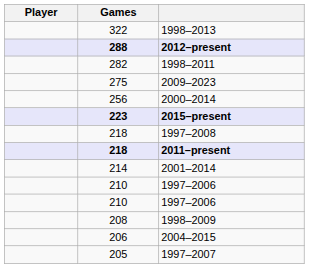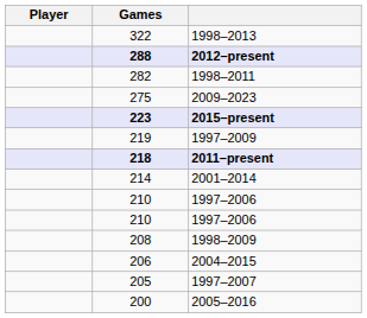 <table class="wikitable sortable" width=35%>
 <tr>
 <th>Player</th>
 <th>Games</th>
 <th></th>
 </tr>
 <tr>
 <td></td>
 <td align=center>322</td>
 <td>1998–2013</td>
 </tr>
 <tr style=background:#E6E6FA>
 <td><strong></strong></td>
 <td align=center><strong>288</strong></td>
 <td><strong>2012–present</strong></td>
 </tr>
 <tr>
 <td></td>
 <td align=center>282</td>
 <td>1998–2011</td>
 </tr>
 <tr>
 <td></td>
 <td align=center>275</td>
 <td>2009–2023</td>
 </tr>
-<tr>
-<td></td>
-<td align=center>256</td>
-<td>2000–2014</td>
-</tr>
 <tr style=background:#E6E6FA>
 <td><strong></strong></td>
 <td align=center><strong>223</strong></td>
 <td><strong>2015–present</strong></td>
 </tr>
 <tr>
 <td></td>
-<td align=center>218</td>
-<td>1997–2008</td>
+<td align=center>219</td>
+<td>1997–2009</td>
 </tr>
 <tr style=background:#E6E6FA>
 <td><strong></strong></td>
 <td align=center><strong>218</strong></td>
 <td><strong>2011–present</strong></td>
 </tr>
 <tr>
 <td></td>
 <td align=center>214</td>
 <td>2001–2014</td>
 </tr>
 <tr>
 <td></td>
 <td align=center>210</td>
 <td>1997–2006</td>
 </tr>
 <tr>
 <td></td>
 <td align=center>210</td>
 <td>1997–2006</td>
 </tr>
 <tr>
 <td></td>
 <td align=center>208</td>
 <td>1998–2009</td>
 </tr>
 <tr>
 <td></td>
 <td align=center>206</td>
 <td>2004–2015</td>
 </tr>
 <tr>
 <td></td>
 <td align=center>205</td>
 <td>1997–2007</td>
 </tr>
+<tr>
+<td></td>
+<td align=center>200</td>
+<td>2005–2016</td>
+</tr>
 </table>
